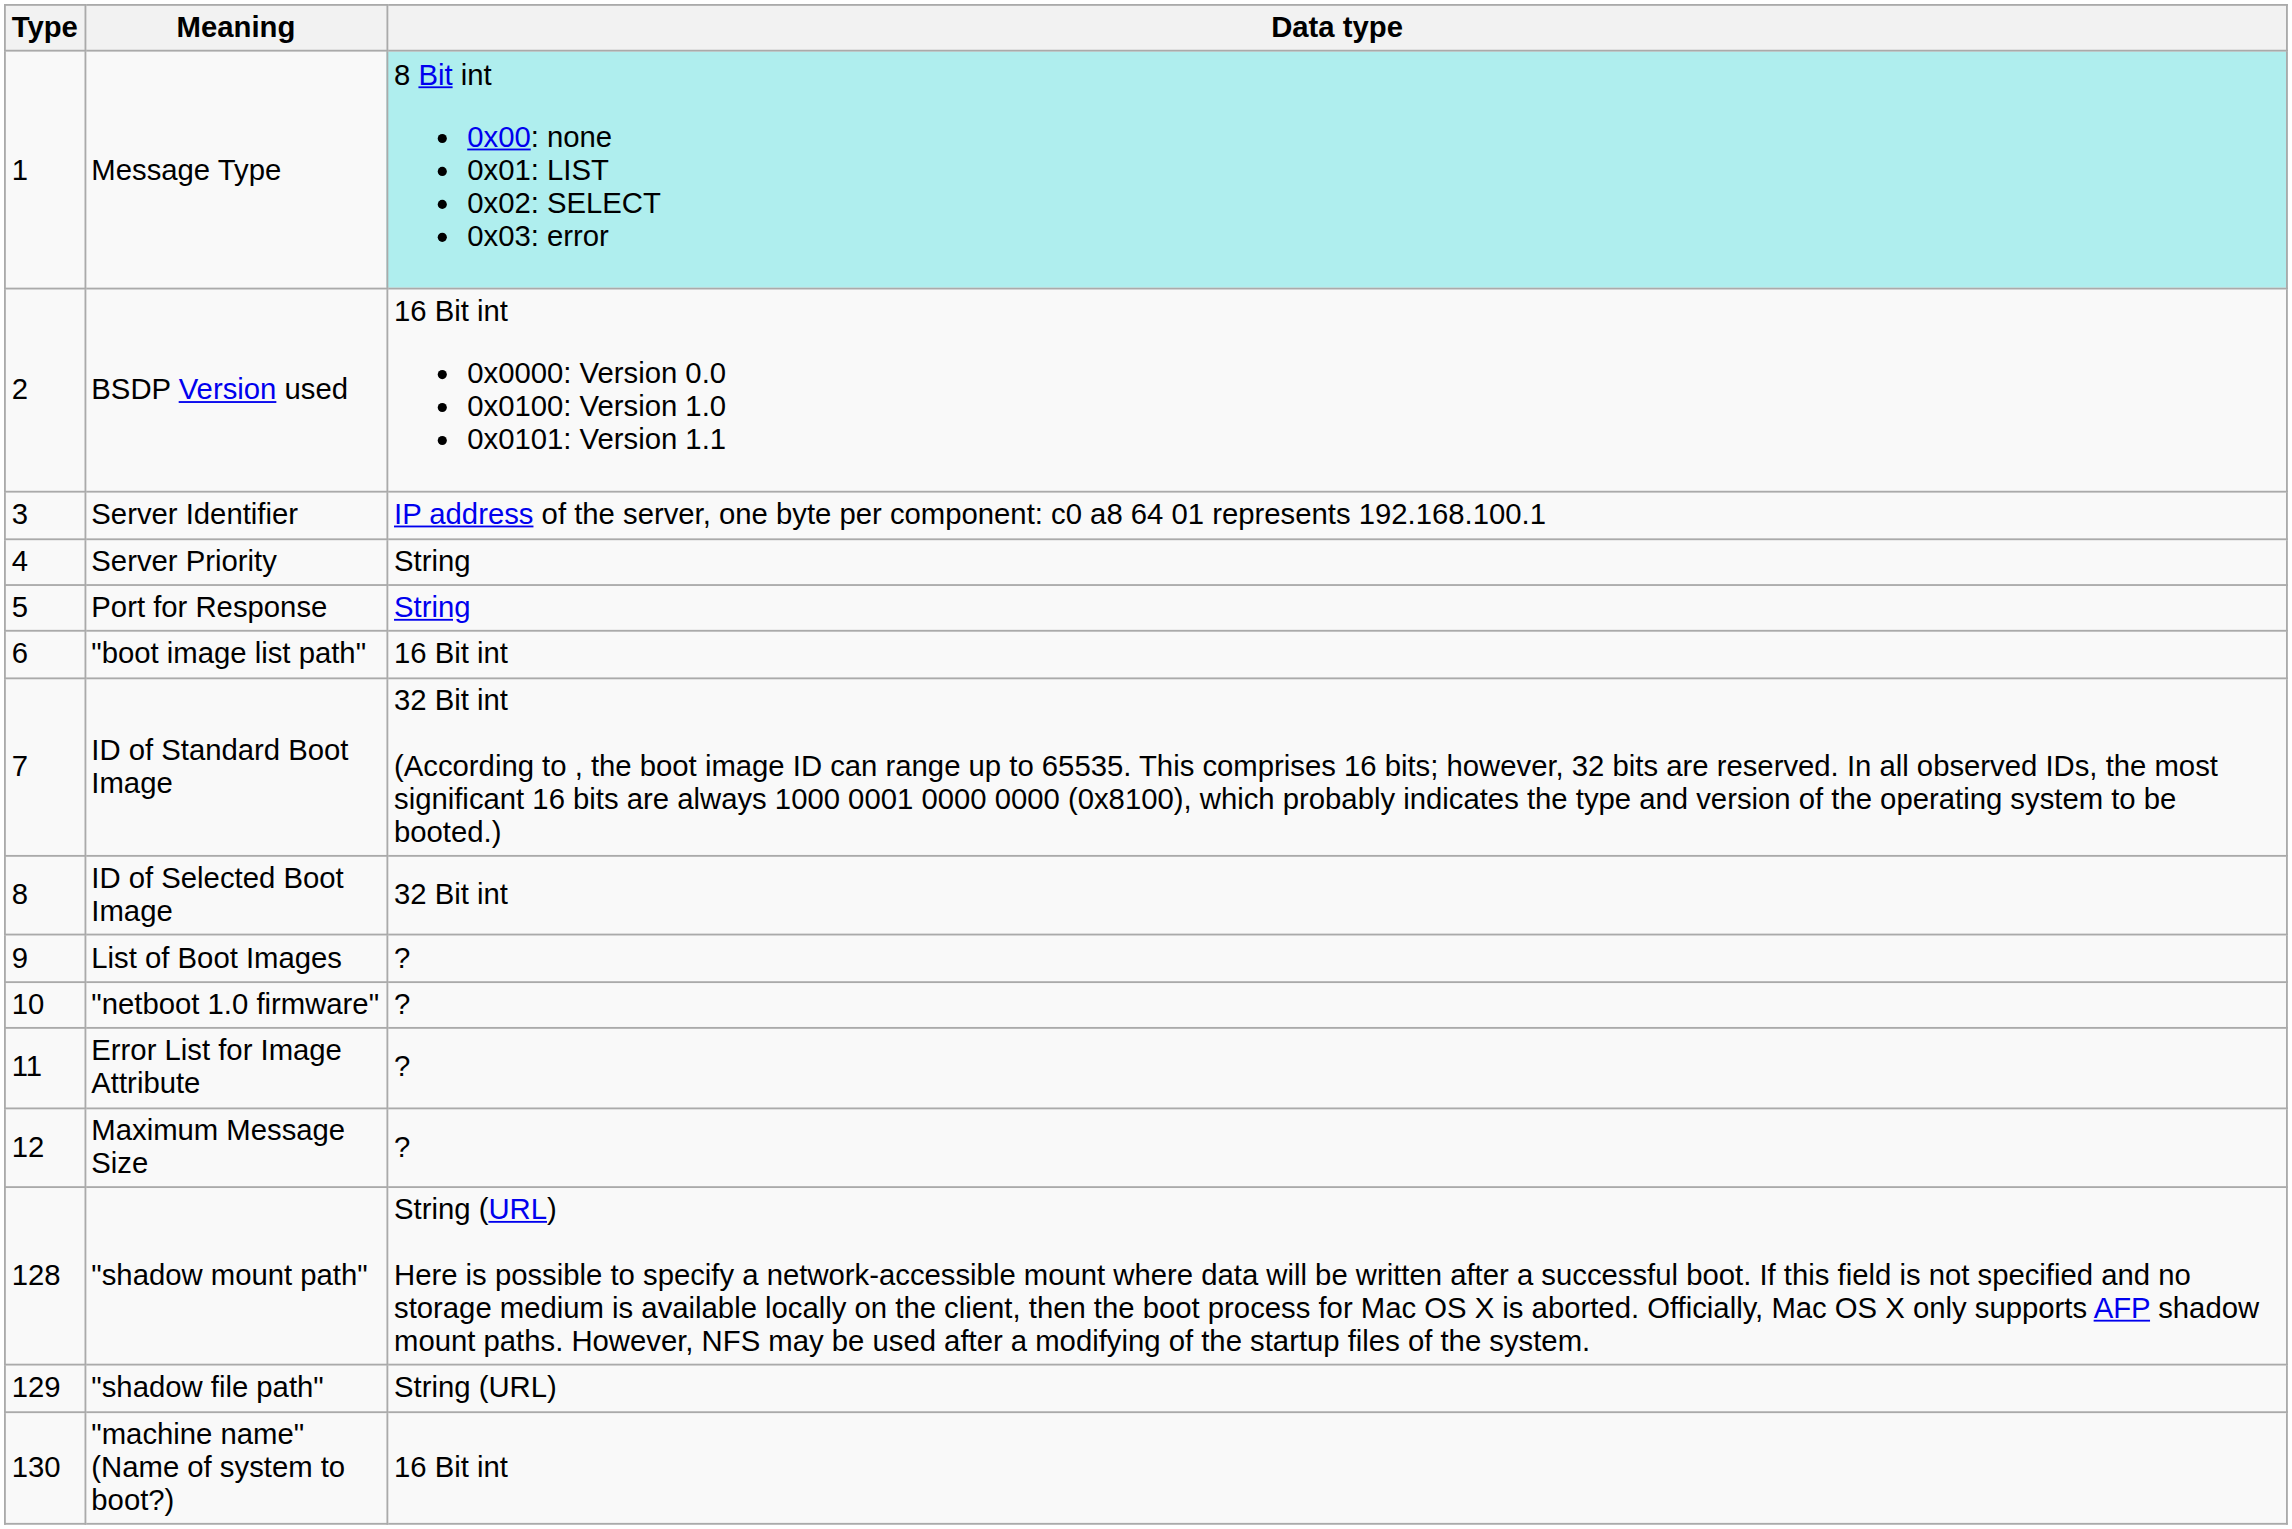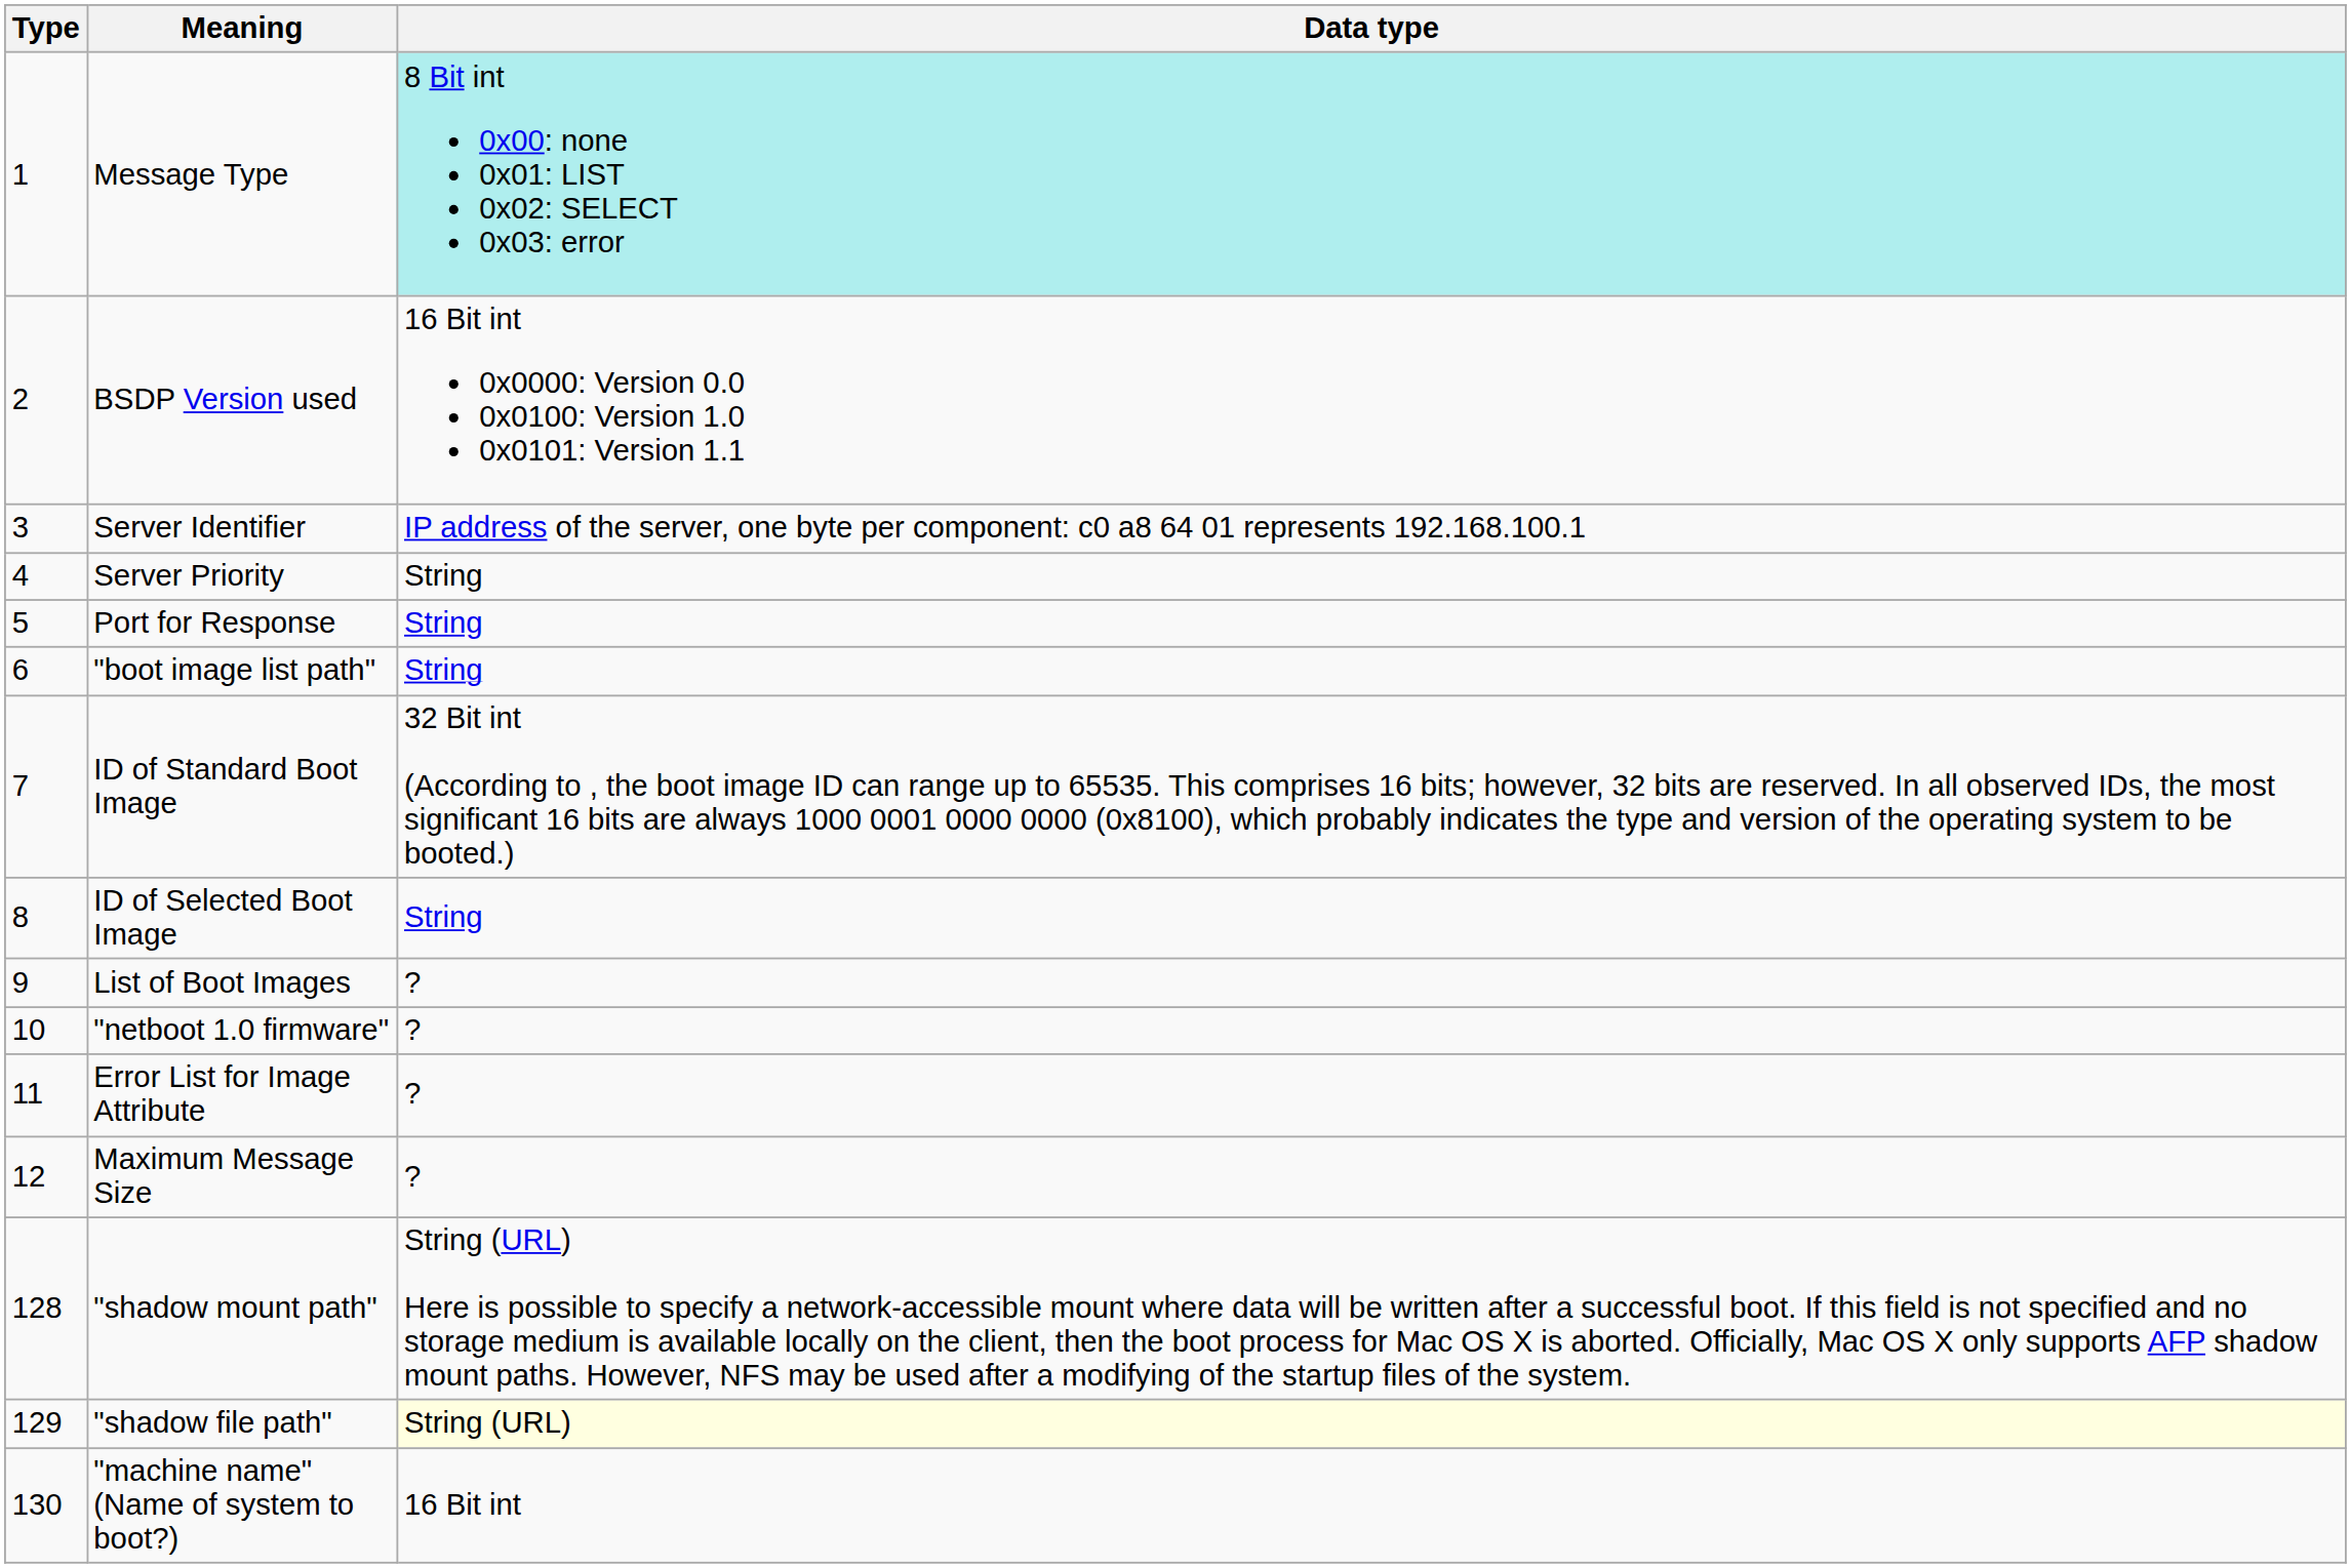 <table class="wikitable">
 <tr - class="hintergrundfarbe6">
 <th>Type</th>
 <th>Meaning</th>
 <th>Data type</th>
 </tr>
 <tr>
 <td>1</td>
 <td>Message Type</td>
 <td style="background: paleturquoise;">8 <a href='#'>Bit</a> int<br><ul><li><a href='#'>0x00</a>: none</li><li>0x01: LIST</li><li>0x02: SELECT</li><li>0x03: error</li></ul></td>
 </tr>
 <tr>
 <td>2</td>
 <td>BSDP <a href='#'>Version</a> used</td>
 <td>16 Bit int<br><ul><li>0x0000: Version 0.0</li><li>0x0100: Version 1.0</li><li>0x0101: Version 1.1</li></ul></td>
 </tr>
 <tr>
 <td>3</td>
 <td>Server Identifier</td>
 <td><a href='#'>IP address</a> of the server, one byte per component: c0 a8 64 01 represents 192.168.100.1</td>
 </tr>
 <tr>
 <td>4</td>
 <td>Server Priority</td>
 <td>String</td>
 </tr>
 <tr>
 <td>5</td>
 <td>Port for Response</td>
 <td><a href='#'>String</a></td>
 </tr>
 <tr>
 <td>6</td>
 <td>"boot image list path"</td>
-<td>16 Bit int</td>
+<td><a href='#'>String</a></td>
 </tr>
 <tr>
 <td>7</td>
 <td>ID of Standard Boot Image</td>
 <td>32 Bit int<br><br>(According to , the boot image ID can range up to 65535. This comprises 16 bits; however, 32 bits are reserved. In all observed IDs, the most significant 16 bits are always 1000 0001 0000 0000 (0x8100), which probably indicates the type and version of the operating system to be booted.)</td>
 </tr>
 <tr>
 <td>8</td>
 <td>ID of Selected Boot Image</td>
-<td>32 Bit int</td>
+<td><a href='#'>String</a></td>
 </tr>
 <tr>
 <td>9</td>
 <td>List of Boot Images</td>
 <td>?</td>
 </tr>
 <tr>
 <td>10</td>
 <td>"netboot 1.0 firmware"</td>
 <td>?</td>
 </tr>
 <tr>
 <td>11</td>
 <td>Error List for Image Attribute</td>
 <td>?</td>
 </tr>
 <tr>
 <td>12</td>
 <td>Maximum Message Size</td>
 <td>?</td>
 </tr>
 <tr>
 <td>128</td>
 <td>"shadow mount path"</td>
 <td>String (<a href='#'>URL</a>)<br><br>Here is possible to specify a network-accessible mount where data will be written after a successful boot. If this field is not specified and no storage medium is available locally on the client, then the boot process for Mac OS X is aborted.  Officially, Mac OS X only supports <a href='#'>AFP</a> shadow mount paths. However, NFS may be used after a modifying of the startup files of the system.</td>
 </tr>
 <tr>
 <td>129</td>
 <td>"shadow file path"</td>
-<td>String (URL)</td>
+<td style="background: lightyellow;">String (URL)</td>
 </tr>
 <tr>
 <td>130</td>
 <td>"machine name" (Name of system to boot?)</td>
 <td>16 Bit int</td>
 </tr>
 </table>
